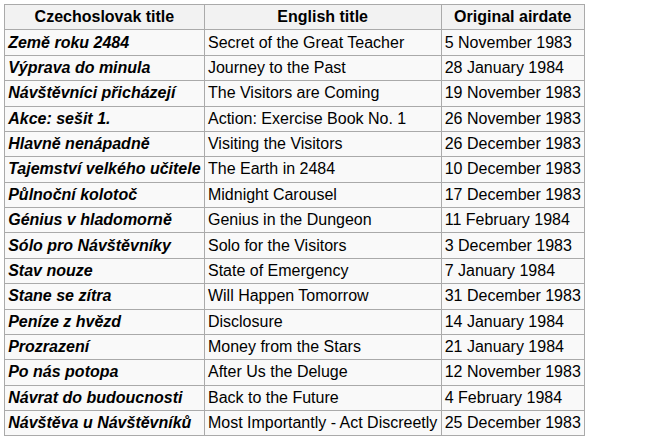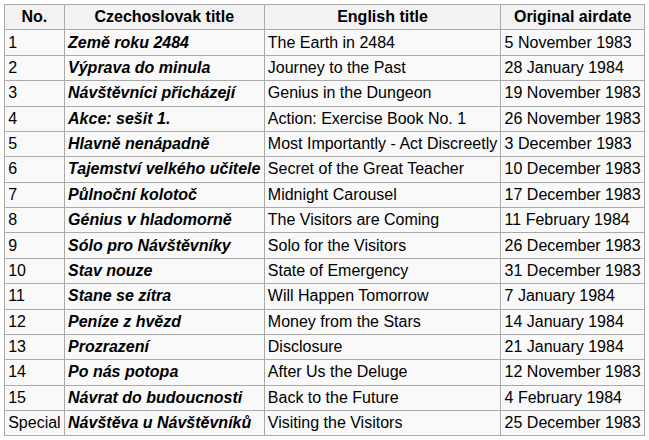 <table class="wikitable">
 <tr>
+<th>No.</th>
 <th>Czechoslovak title</th>
 <th>English title</th>
 <th>Original airdate</th>
 </tr>
 <tr>
+<td rowspan="1">1</td>
 <td><strong><em>Země roku 2484</em></strong></td>
-<td>Secret of the Great Teacher</td>
+<td>The Earth in 2484</td>
 <td>5 November 1983</td>
 </tr>
 <tr>
+<td rowspan="1">2</td>
 <td><strong><em>Výprava do minula</em></strong></td>
 <td>Journey to the Past</td>
 <td>28 January 1984</td>
 </tr>
 <tr>
+<td rowspan="1">3</td>
 <td><strong><em>Návštěvníci přicházejí</em></strong></td>
-<td>The Visitors are Coming</td>
+<td>Genius in the Dungeon</td>
 <td>19 November 1983</td>
 </tr>
 <tr>
+<td rowspan="1">4</td>
 <td><strong><em>Akce: sešit 1.</em></strong></td>
 <td>Action: Exercise Book No. 1</td>
 <td>26 November 1983</td>
 </tr>
 <tr>
+<td rowspan="1">5</td>
 <td><strong><em>Hlavně nenápadně</em></strong></td>
-<td>Visiting the Visitors</td>
-<td>26 December 1983</td>
+<td>Most Importantly - Act Discreetly</td>
+<td>3 December 1983</td>
 </tr>
 <tr>
+<td rowspan="1">6</td>
 <td><strong><em>Tajemství velkého učitele</em></strong></td>
-<td>The Earth in 2484</td>
+<td>Secret of the Great Teacher</td>
 <td>10 December 1983</td>
 </tr>
 <tr>
+<td rowspan="1">7</td>
 <td><strong><em>Půlnoční kolotoč</em></strong></td>
 <td>Midnight Carousel</td>
 <td>17 December 1983</td>
 </tr>
 <tr>
+<td rowspan="1">8</td>
 <td><strong><em>Génius v hladomorně</em></strong></td>
-<td>Genius in the Dungeon</td>
+<td>The Visitors are Coming</td>
 <td>11 February 1984</td>
 </tr>
 <tr>
+<td rowspan="1">9</td>
 <td><strong><em>Sólo pro Návštěvníky</em></strong></td>
 <td>Solo for the Visitors</td>
-<td>3 December 1983</td>
+<td>26 December 1983</td>
 </tr>
 <tr>
+<td rowspan="1">10</td>
 <td><strong><em>Stav nouze</em></strong></td>
 <td>State of Emergency</td>
+<td>31 December 1983</td>
+</tr>
+<tr>
+<td rowspan="1">11</td>
+<td><strong><em>Stane se zítra</em></strong></td>
+<td>Will Happen Tomorrow</td>
 <td>7 January 1984</td>
 </tr>
 <tr>
-<td><strong><em>Stane se zítra</em></strong></td>
-<td>Will Happen Tomorrow</td>
-<td>31 December 1983</td>
-</tr>
-<tr>
+<td rowspan="1">12</td>
 <td><strong><em>Peníze z hvězd</em></strong></td>
-<td>Disclosure</td>
+<td>Money from the Stars</td>
 <td>14 January 1984</td>
 </tr>
 <tr>
+<td rowspan="1">13</td>
 <td><strong><em>Prozrazení</em></strong></td>
-<td>Money from the Stars</td>
+<td>Disclosure</td>
 <td>21 January 1984</td>
 </tr>
 <tr>
+<td rowspan="1">14</td>
 <td><strong><em>Po nás potopa</em></strong></td>
 <td>After Us the Deluge</td>
 <td>12 November 1983</td>
 </tr>
 <tr>
+<td rowspan="1">15</td>
 <td><strong><em>Návrat do budoucnosti</em></strong></td>
 <td>Back to the Future</td>
 <td>4 February 1984</td>
 </tr>
 <tr>
+<td rowspan="1">Special</td>
 <td><strong><em>Návštěva u Návštěvníků</em></strong></td>
-<td>Most Importantly - Act Discreetly</td>
+<td>Visiting the Visitors</td>
 <td>25 December 1983</td>
 </tr>
 </table>
